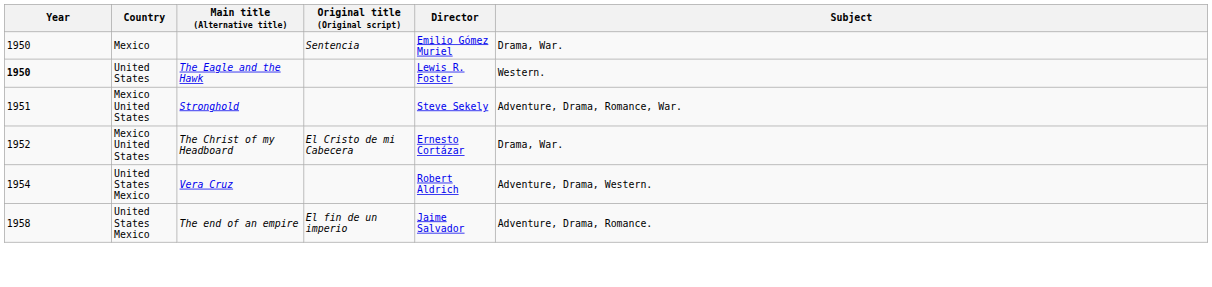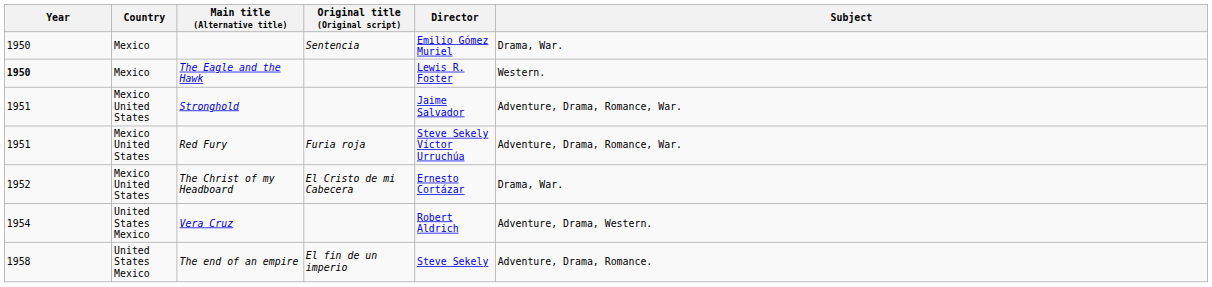 <table class="wikitable sortable" style="width:100%;">
 <tr>
 <th>Year</th>
 <th width= 80>Country</th>
 <th class="unsortable" style="width:160px;">Main title<br><small>(Alternative title)</small></th>
 <th class="unsortable" style="width:140px;">Original title<br><small>(Original script)</small></th>
 <th width=100>Director</th>
 <th class="unsortable">Subject</th>
 </tr>
 <tr>
 <td>1950</td>
 <td>Mexico</td>
 <td></td>
 <td><em>Sentencia</em></td>
 <td><a href='#'>Emilio Gómez Muriel</a></td>
 <td>Drama, War.</td>
 </tr>
 <tr>
 <td><strong>1950</strong></td>
-<td>United States</td>
+<td>Mexico</td>
 <td><em><a href='#'>The Eagle and the Hawk</a></em></td>
 <td></td>
 <td><a href='#'>Lewis R. Foster</a></td>
 <td>Western.</td>
 </tr>
 <tr>
 <td>1951</td>
 <td>Mexico<br>United States</td>
 <td><em><a href='#'>Stronghold</a></em></td>
 <td></td>
-<td><a href='#'>Steve Sekely</a></td>
+<td><a href='#'>Jaime Salvador</a></td>
+<td>Adventure, Drama, Romance, War.</td>
+</tr>
+<tr>
+<td>1951</td>
+<td>Mexico<br>United States</td>
+<td><em>Red Fury</em></td>
+<td><em>Furia roja</em></td>
+<td><a href='#'>Steve Sekely</a><br><a href='#'>Víctor Urruchúa</a></td>
 <td>Adventure, Drama, Romance, War.</td>
 </tr>
 <tr>
 <td>1952</td>
 <td>Mexico<br>United States</td>
 <td><em>The Christ of my Headboard</em></td>
 <td><em>El Cristo de mi Cabecera</em></td>
 <td><a href='#'>Ernesto Cortázar</a></td>
 <td>Drama, War.</td>
 </tr>
 <tr>
 <td>1954</td>
 <td>United States<br>Mexico</td>
 <td><em><a href='#'>Vera Cruz</a></em></td>
 <td></td>
 <td><a href='#'>Robert Aldrich</a></td>
 <td>Adventure, Drama, Western.</td>
 </tr>
 <tr>
 <td>1958</td>
 <td>United States<br>Mexico</td>
 <td><em>The end of an empire</em></td>
 <td><em>El fin de un imperio</em></td>
-<td><a href='#'>Jaime Salvador</a></td>
+<td><a href='#'>Steve Sekely</a></td>
 <td>Adventure, Drama, Romance.</td>
 </tr>
 </table>
